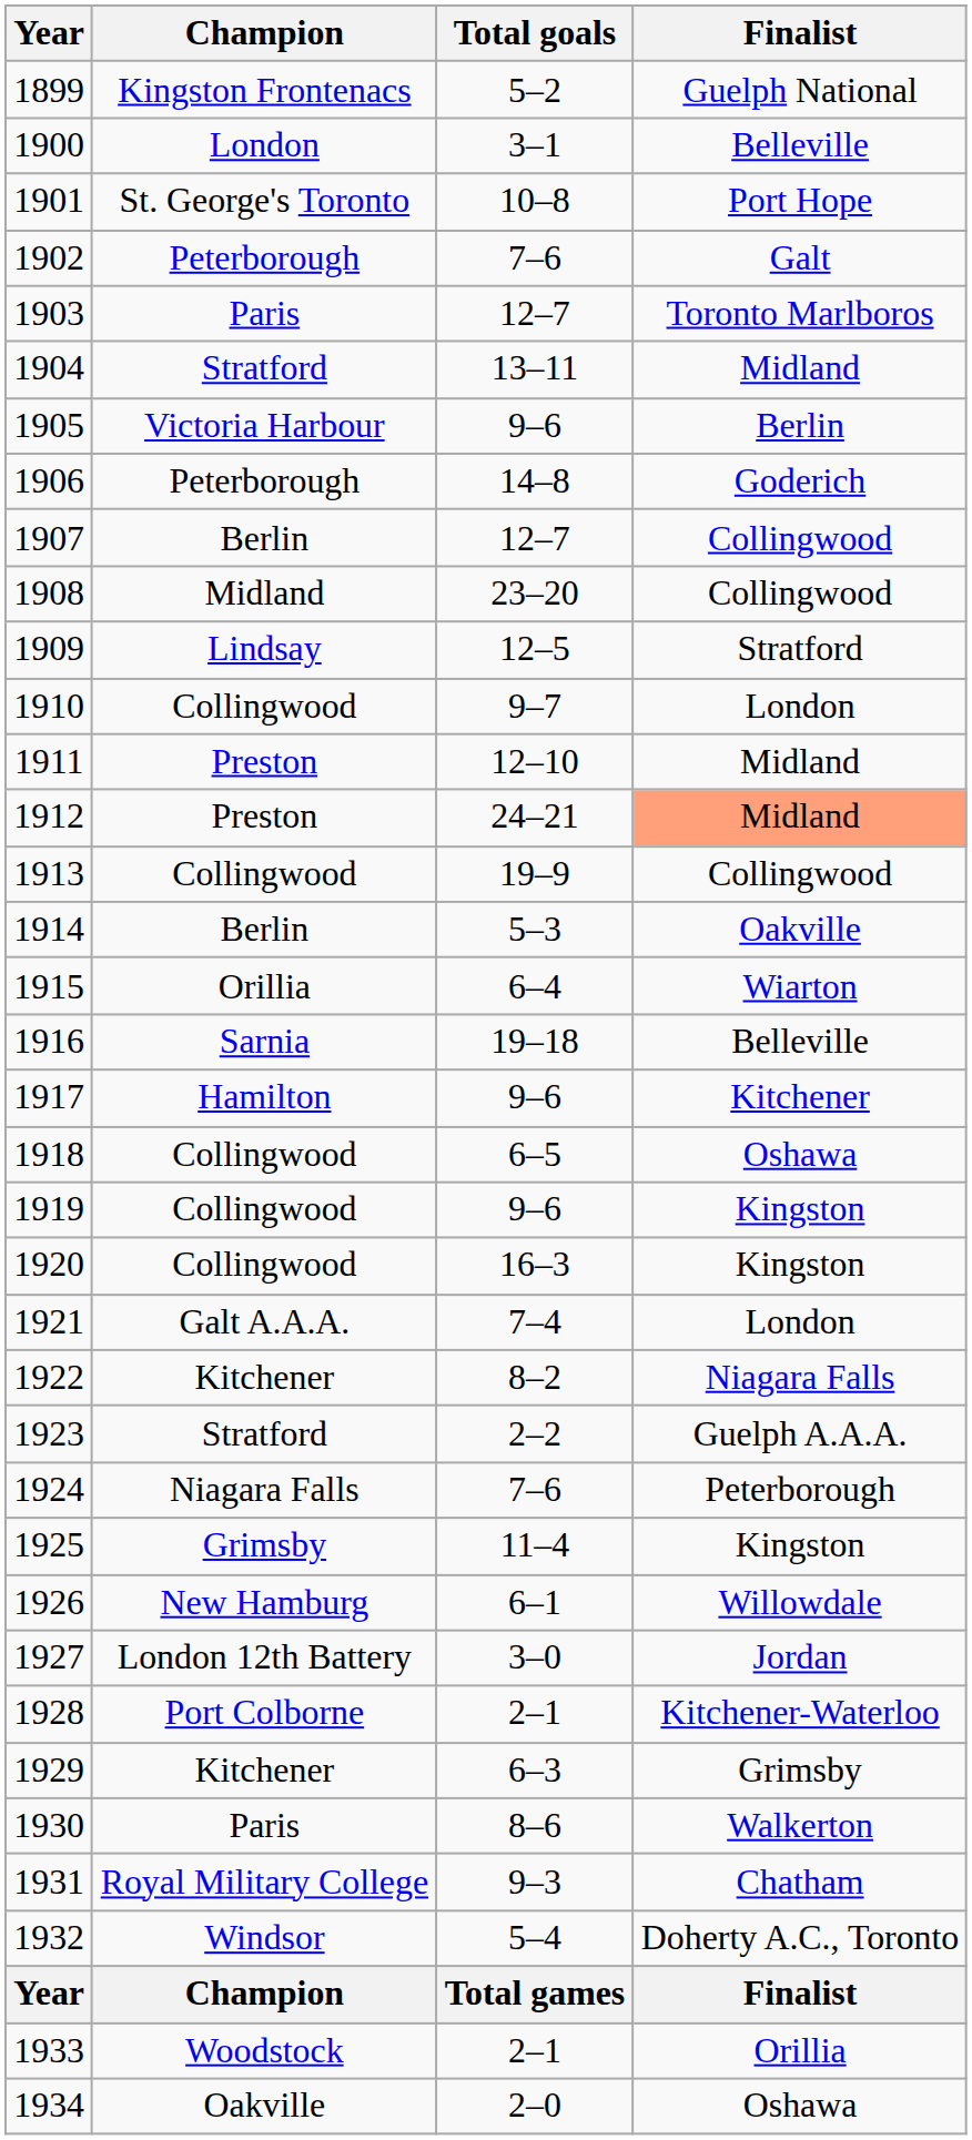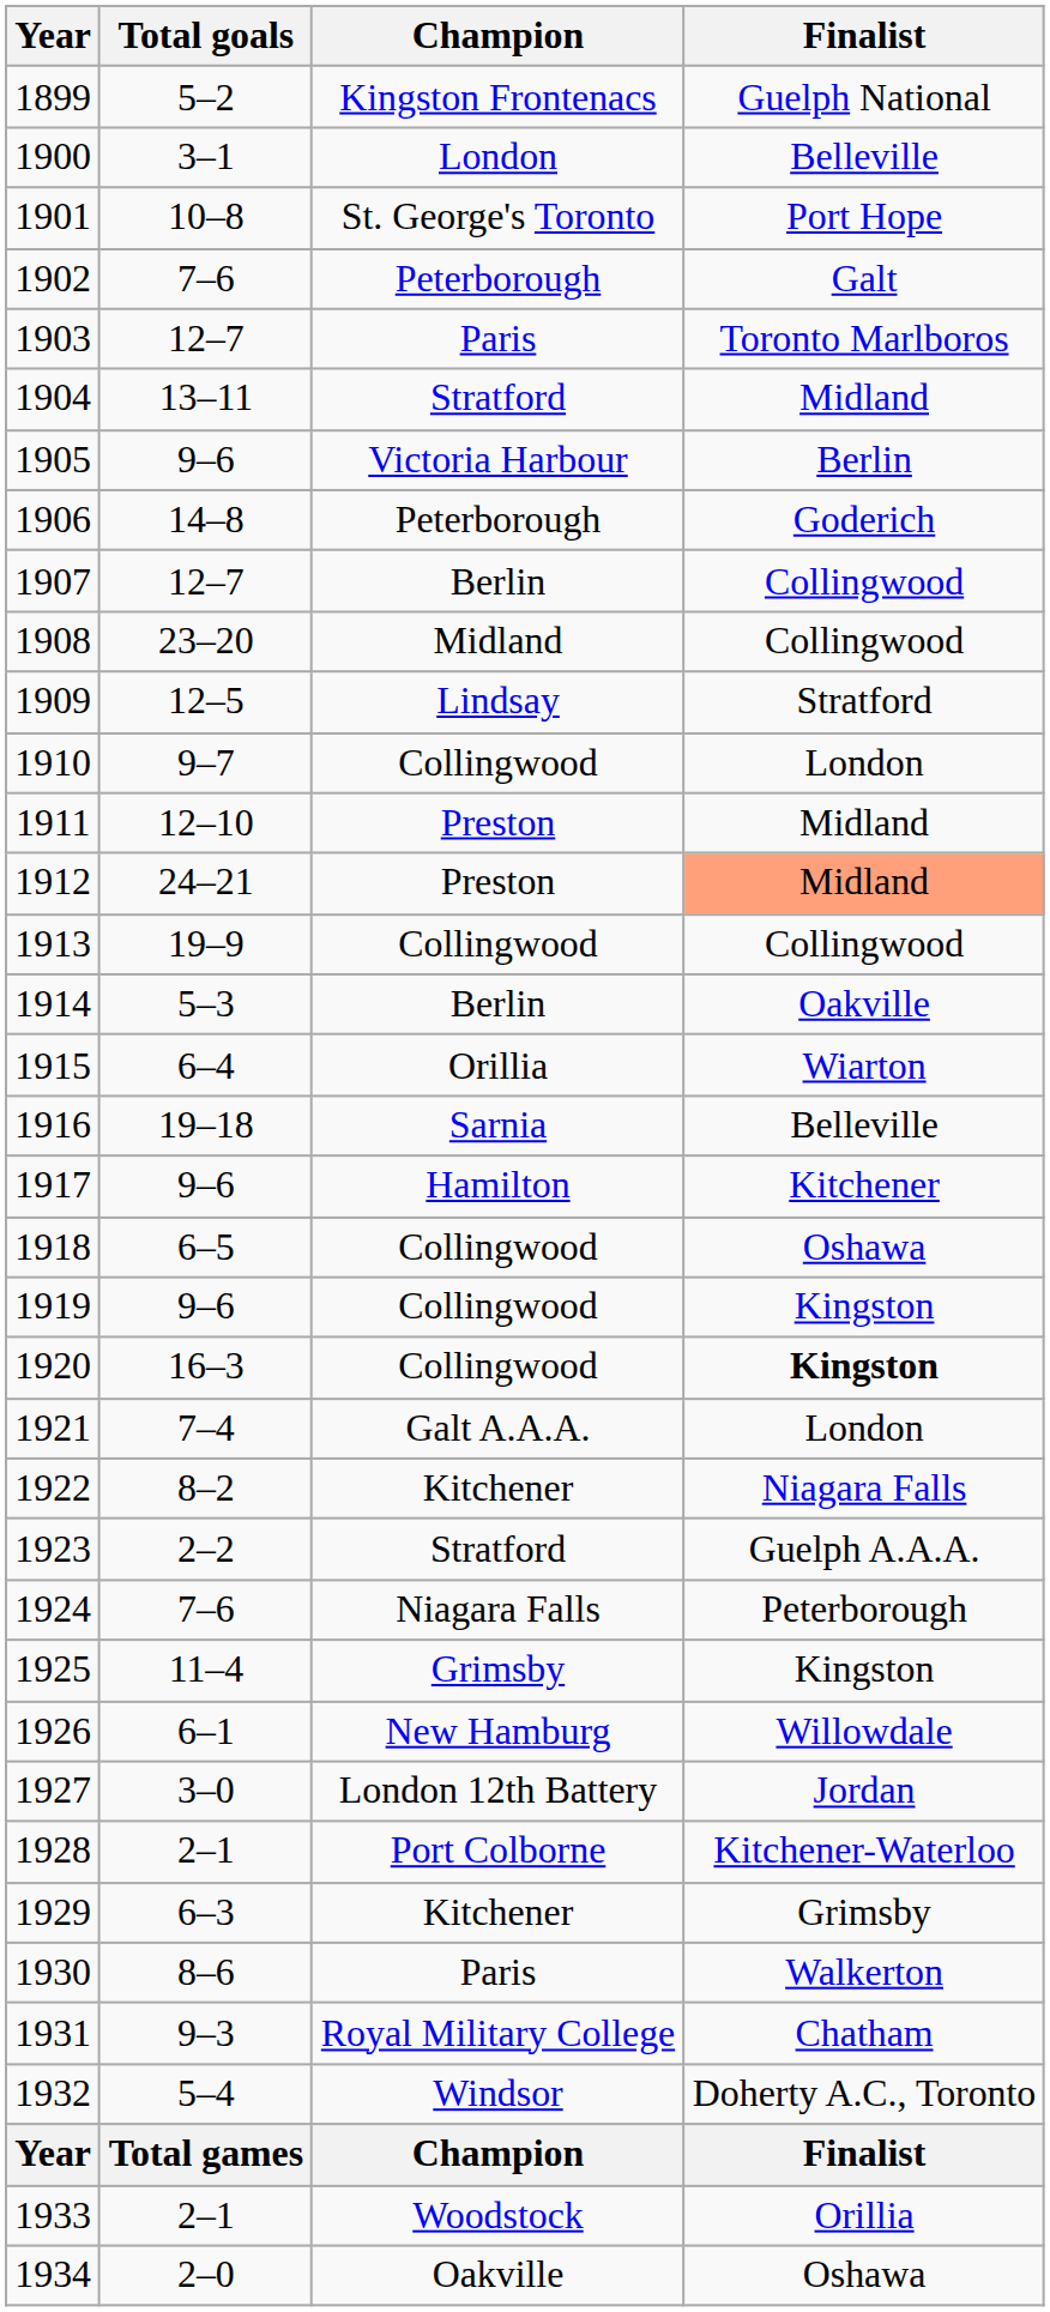 <table class="wikitable">
 <tr>
 <th>Year</th>
+<th>Total goals</th>
 <th>Champion</th>
-<th>Total goals</th>
 <th>Finalist</th>
 </tr>
 <tr align="center">
 <td>1899</td>
+<td>5–2</td>
 <td><a href='#'>Kingston Frontenacs</a></td>
-<td>5–2</td>
 <td><a href='#'>Guelph</a> National</td>
 </tr>
 <tr align="center">
 <td>1900</td>
+<td>3–1</td>
 <td><a href='#'>London</a></td>
-<td>3–1</td>
 <td><a href='#'>Belleville</a></td>
 </tr>
 <tr align="center">
 <td>1901</td>
+<td>10–8</td>
 <td>St. George's <a href='#'>Toronto</a></td>
-<td>10–8</td>
 <td><a href='#'>Port Hope</a></td>
 </tr>
 <tr align="center">
 <td>1902</td>
+<td>7–6</td>
 <td><a href='#'>Peterborough</a></td>
-<td>7–6</td>
 <td><a href='#'>Galt</a></td>
 </tr>
 <tr align="center">
 <td>1903</td>
+<td>12–7</td>
 <td><a href='#'>Paris</a></td>
-<td>12–7</td>
 <td><a href='#'>Toronto Marlboros</a></td>
 </tr>
 <tr align="center">
 <td>1904</td>
+<td>13–11</td>
 <td><a href='#'>Stratford</a></td>
-<td>13–11</td>
 <td><a href='#'>Midland</a></td>
 </tr>
 <tr align="center">
 <td>1905</td>
+<td>9–6</td>
 <td><a href='#'>Victoria Harbour</a></td>
-<td>9–6</td>
 <td><a href='#'>Berlin</a></td>
 </tr>
 <tr align="center">
 <td>1906</td>
+<td>14–8</td>
 <td>Peterborough</td>
-<td>14–8</td>
 <td><a href='#'>Goderich</a></td>
 </tr>
 <tr align="center">
 <td>1907</td>
+<td>12–7</td>
 <td>Berlin</td>
-<td>12–7</td>
 <td><a href='#'>Collingwood</a></td>
 </tr>
 <tr align="center">
 <td>1908</td>
+<td>23–20</td>
 <td>Midland</td>
-<td>23–20</td>
 <td>Collingwood</td>
 </tr>
 <tr align="center">
 <td>1909</td>
+<td>12–5</td>
 <td><a href='#'>Lindsay</a></td>
-<td>12–5</td>
 <td>Stratford</td>
 </tr>
 <tr align="center">
 <td>1910</td>
+<td>9–7</td>
 <td>Collingwood</td>
-<td>9–7</td>
 <td>London</td>
 </tr>
 <tr align="center">
 <td>1911</td>
+<td>12–10</td>
 <td><a href='#'>Preston</a></td>
-<td>12–10</td>
 <td>Midland</td>
 </tr>
 <tr align="center">
 <td>1912</td>
+<td>24–21</td>
 <td>Preston</td>
-<td>24–21</td>
 <td style="background: lightsalmon;">Midland</td>
 </tr>
 <tr align="center">
 <td>1913</td>
+<td>19–9</td>
 <td>Collingwood</td>
-<td>19–9</td>
 <td>Collingwood</td>
 </tr>
 <tr align="center">
 <td>1914</td>
+<td>5–3</td>
 <td>Berlin</td>
-<td>5–3</td>
 <td><a href='#'>Oakville</a></td>
 </tr>
 <tr align="center">
 <td>1915</td>
+<td>6–4</td>
 <td>Orillia</td>
-<td>6–4</td>
 <td><a href='#'>Wiarton</a></td>
 </tr>
 <tr align="center">
 <td>1916</td>
+<td>19–18</td>
 <td><a href='#'>Sarnia</a></td>
-<td>19–18</td>
 <td>Belleville</td>
 </tr>
 <tr align="center">
 <td>1917</td>
+<td>9–6</td>
 <td><a href='#'>Hamilton</a></td>
-<td>9–6</td>
 <td><a href='#'>Kitchener</a></td>
 </tr>
 <tr align="center">
 <td>1918</td>
+<td>6–5</td>
 <td>Collingwood</td>
-<td>6–5</td>
 <td><a href='#'>Oshawa</a></td>
 </tr>
 <tr align="center">
 <td>1919</td>
+<td>9–6</td>
 <td>Collingwood</td>
-<td>9–6</td>
 <td><a href='#'>Kingston</a></td>
 </tr>
 <tr align="center">
 <td>1920</td>
+<td>16–3</td>
 <td>Collingwood</td>
-<td>16–3</td>
-<td>Kingston</td>
+<td><strong>Kingston</strong></td>
 </tr>
 <tr align="center">
 <td>1921</td>
+<td>7–4</td>
 <td>Galt A.A.A.</td>
-<td>7–4</td>
 <td>London</td>
 </tr>
 <tr align="center">
 <td>1922</td>
+<td>8–2</td>
 <td>Kitchener</td>
-<td>8–2</td>
 <td><a href='#'>Niagara Falls</a></td>
 </tr>
 <tr align="center">
 <td>1923</td>
+<td>2–2</td>
 <td>Stratford</td>
-<td>2–2</td>
 <td>Guelph A.A.A.</td>
 </tr>
 <tr align="center">
 <td>1924</td>
+<td>7–6</td>
 <td>Niagara Falls</td>
-<td>7–6</td>
 <td>Peterborough</td>
 </tr>
 <tr align="center">
 <td>1925</td>
+<td>11–4</td>
 <td><a href='#'>Grimsby</a></td>
-<td>11–4</td>
 <td>Kingston</td>
 </tr>
 <tr align="center">
 <td>1926</td>
+<td>6–1</td>
 <td><a href='#'>New Hamburg</a></td>
-<td>6–1</td>
 <td><a href='#'>Willowdale</a></td>
 </tr>
 <tr align="center">
 <td>1927</td>
+<td>3–0</td>
 <td>London 12th Battery</td>
-<td>3–0</td>
 <td><a href='#'>Jordan</a></td>
 </tr>
 <tr align="center">
 <td>1928</td>
+<td>2–1</td>
 <td><a href='#'>Port Colborne</a></td>
-<td>2–1</td>
 <td><a href='#'>Kitchener-Waterloo</a></td>
 </tr>
 <tr align="center">
 <td>1929</td>
+<td>6–3</td>
 <td>Kitchener</td>
-<td>6–3</td>
 <td>Grimsby</td>
 </tr>
 <tr align="center">
 <td>1930</td>
+<td>8–6</td>
 <td>Paris</td>
-<td>8–6</td>
 <td><a href='#'>Walkerton</a></td>
 </tr>
 <tr align="center">
 <td>1931</td>
+<td>9–3</td>
 <td><a href='#'>Royal Military College</a></td>
-<td>9–3</td>
 <td><a href='#'>Chatham</a></td>
 </tr>
 <tr align="center">
 <td>1932</td>
+<td>5–4</td>
 <td><a href='#'>Windsor</a></td>
-<td>5–4</td>
 <td>Doherty A.C., Toronto</td>
 </tr>
 <tr align="center">
 <th>Year</th>
+<th>Total games</th>
 <th>Champion</th>
-<th>Total games</th>
 <th>Finalist</th>
 </tr>
 <tr align="center">
 <td>1933</td>
+<td>2–1</td>
 <td><a href='#'>Woodstock</a></td>
-<td>2–1</td>
 <td><a href='#'>Orillia</a></td>
 </tr>
 <tr align="center">
 <td>1934</td>
+<td>2–0</td>
 <td>Oakville</td>
-<td>2–0</td>
 <td>Oshawa</td>
 </tr>
 </table>
